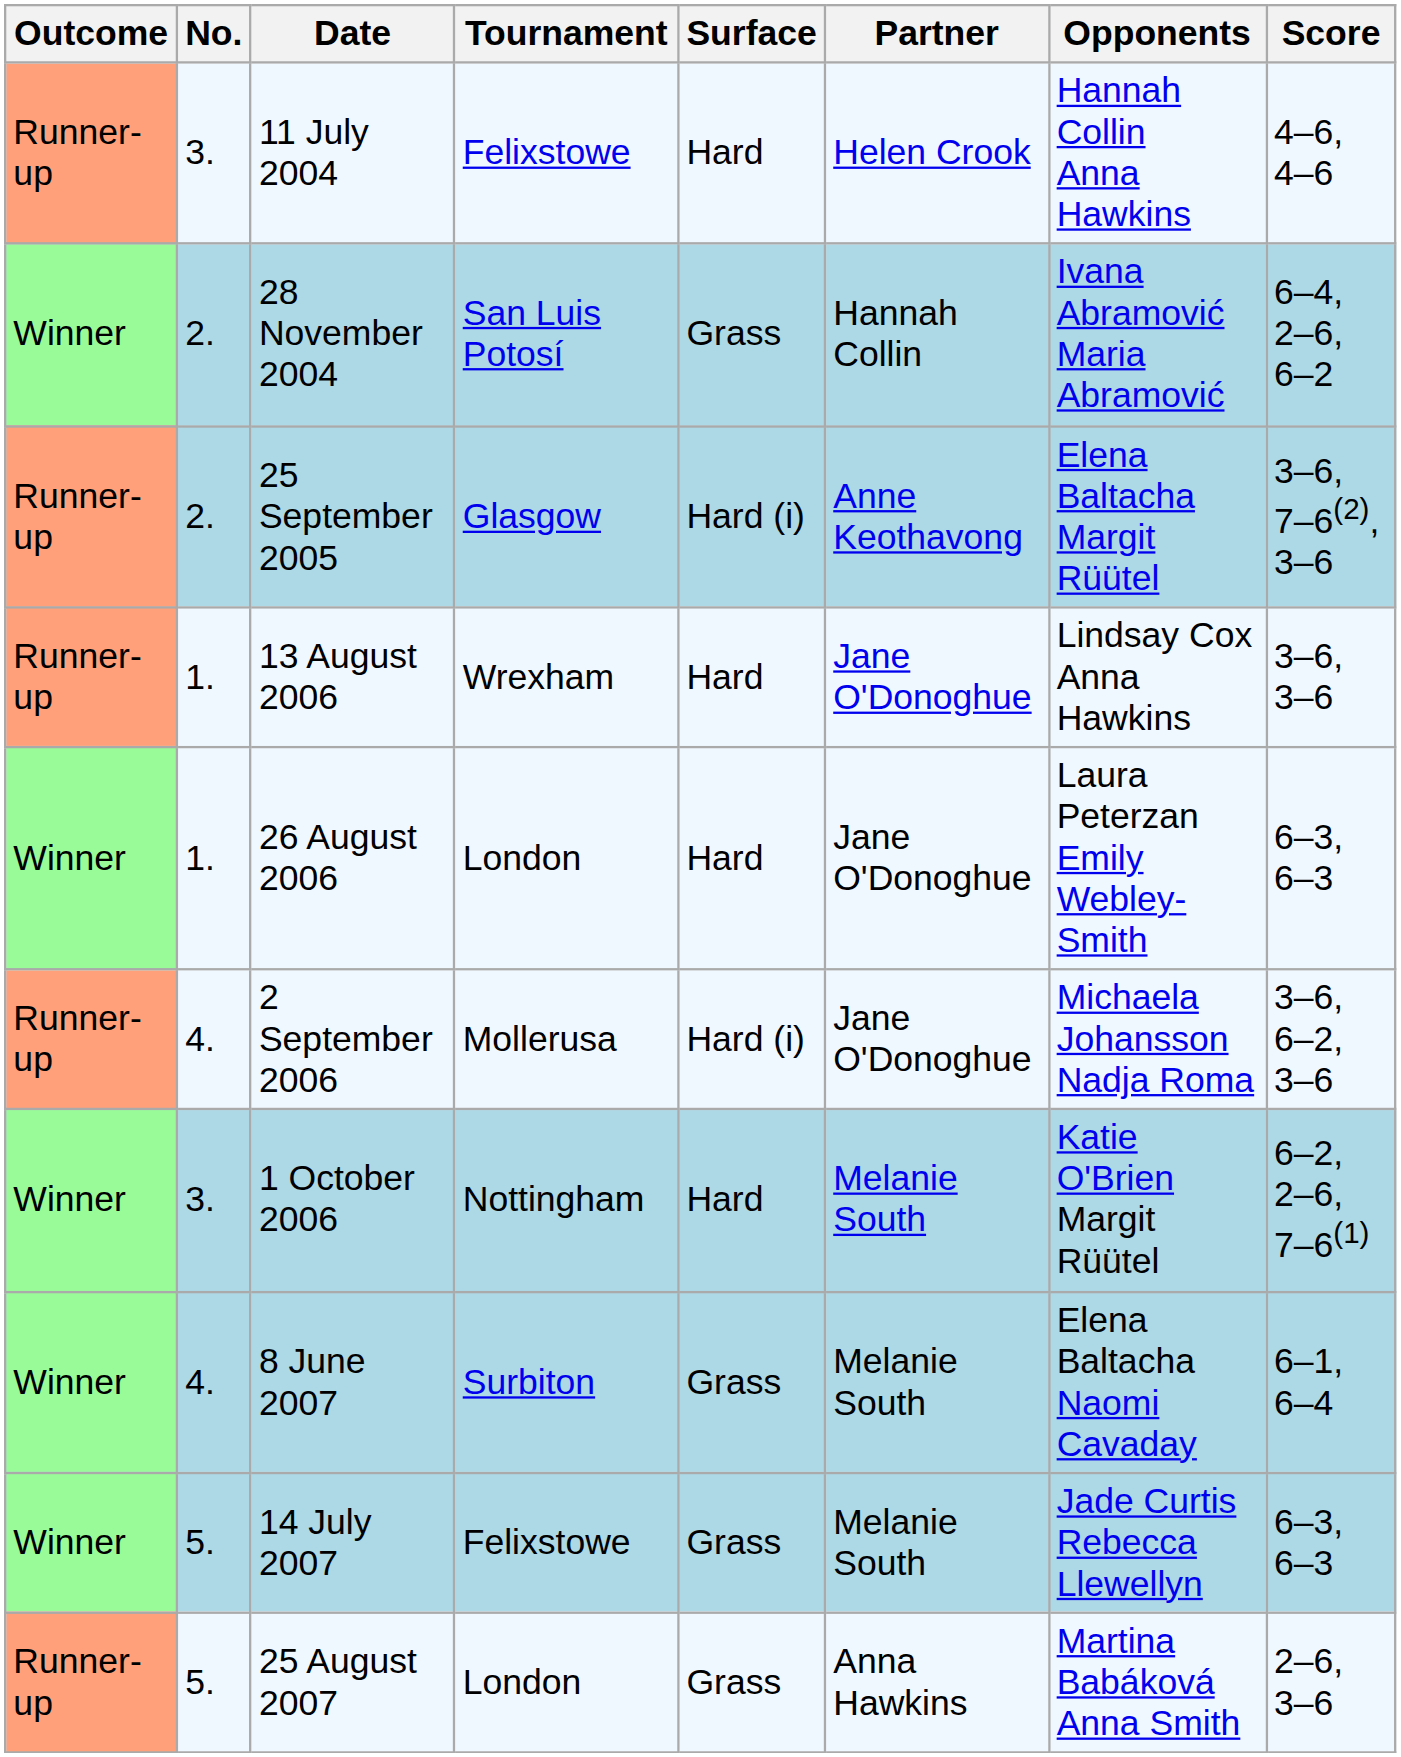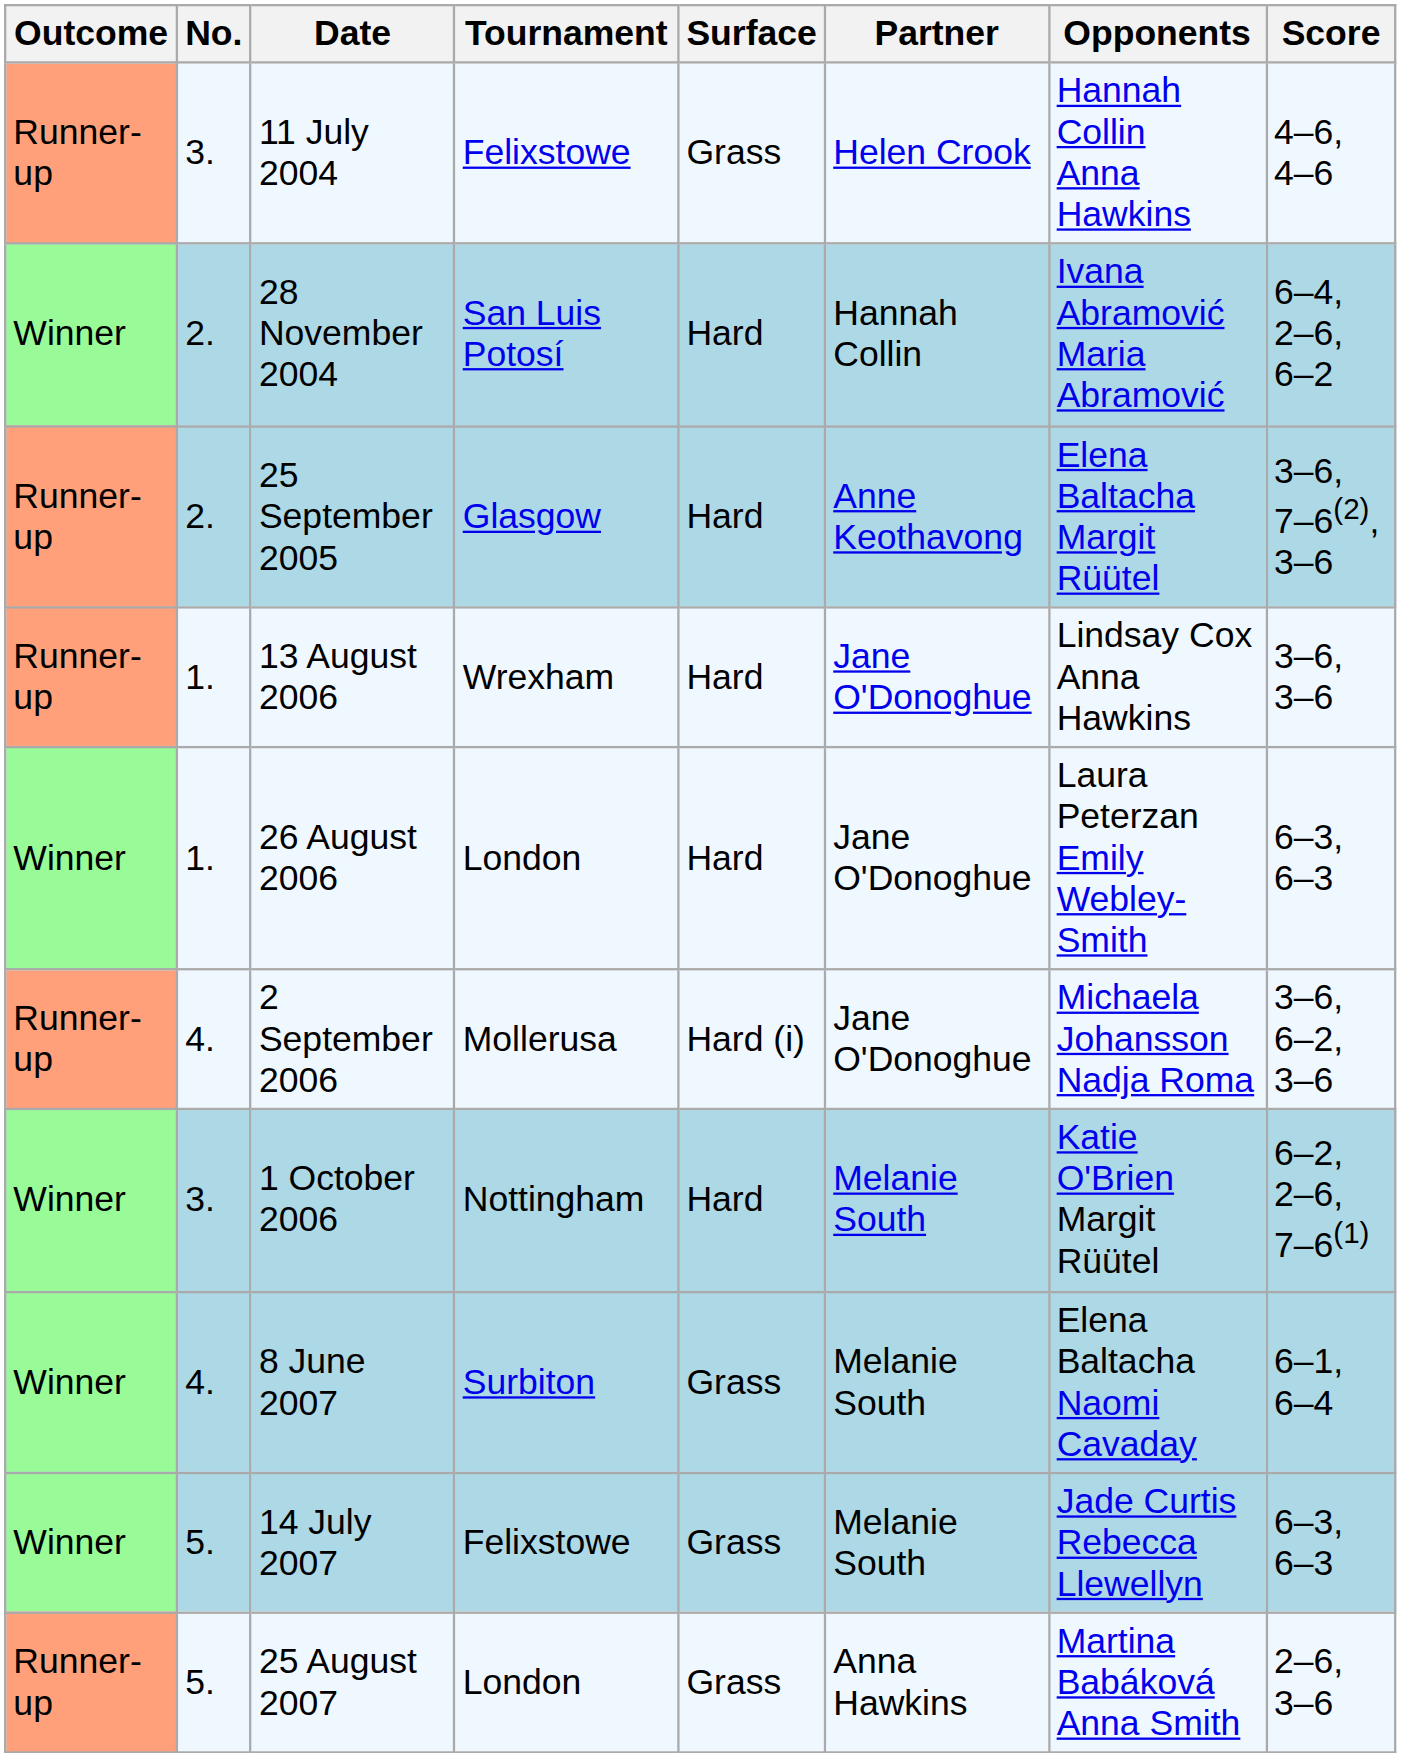 <table class="sortable wikitable" style=font-size:97%>
 <tr>
 <th>Outcome</th>
 <th>No.</th>
 <th>Date</th>
 <th>Tournament</th>
 <th>Surface</th>
 <th>Partner</th>
 <th>Opponents</th>
 <th>Score</th>
 </tr>
 <tr style="background:#f0f8ff;">
 <td bgcolor="FFA07A">Runner-up</td>
 <td>3.</td>
 <td>11 July 2004</td>
 <td><a href='#'>Felixstowe</a></td>
-<td>Hard</td>
+<td>Grass</td>
 <td> <a href='#'>Helen Crook</a></td>
 <td> <a href='#'>Hannah Collin</a> <br>  <a href='#'>Anna Hawkins</a></td>
 <td>4–6, 4–6</td>
 </tr>
 <tr style="background:lightblue;">
 <td bgcolor="98FB98">Winner</td>
 <td>2.</td>
 <td>28 November 2004</td>
 <td><a href='#'>San Luis Potosí</a></td>
-<td>Grass</td>
+<td>Hard</td>
 <td> Hannah Collin</td>
 <td> <a href='#'>Ivana Abramović</a> <br>  <a href='#'>Maria Abramović</a></td>
 <td>6–4, 2–6, 6–2</td>
 </tr>
 <tr style="background:lightblue;">
 <td bgcolor="FFA07A">Runner-up</td>
 <td>2.</td>
 <td>25 September 2005</td>
 <td><a href='#'>Glasgow</a></td>
-<td>Hard (i)</td>
+<td>Hard</td>
 <td> <a href='#'>Anne Keothavong</a></td>
 <td> <a href='#'>Elena Baltacha</a> <br>  <a href='#'>Margit Rüütel</a></td>
 <td>3–6, 7–6<sup>(2)</sup>, 3–6</td>
 </tr>
 <tr style="background:#f0f8ff;">
 <td bgcolor="FFA07A">Runner-up</td>
 <td>1.</td>
 <td>13 August 2006</td>
 <td>Wrexham</td>
 <td>Hard</td>
 <td> <a href='#'>Jane O'Donoghue</a></td>
 <td> Lindsay Cox <br>  Anna Hawkins</td>
 <td>3–6, 3–6</td>
 </tr>
 <tr style="background:#f0f8ff;">
 <td bgcolor="98FB98">Winner</td>
 <td>1.</td>
 <td>26 August 2006</td>
 <td>London</td>
 <td>Hard</td>
 <td> Jane O'Donoghue</td>
 <td> Laura Peterzan <br>  <a href='#'>Emily Webley-Smith</a></td>
 <td>6–3, 6–3</td>
 </tr>
 <tr style="background:#f0f8ff;">
 <td bgcolor="FFA07A">Runner-up</td>
 <td>4.</td>
 <td>2 September 2006</td>
 <td>Mollerusa</td>
 <td>Hard (i)</td>
 <td> Jane O'Donoghue</td>
 <td> <a href='#'>Michaela Johansson</a> <br>  <a href='#'>Nadja Roma</a></td>
 <td>3–6, 6–2, 3–6</td>
 </tr>
 <tr style="background:lightblue;">
 <td bgcolor="98FB98">Winner</td>
 <td>3.</td>
 <td>1 October 2006</td>
 <td>Nottingham</td>
 <td>Hard</td>
 <td> <a href='#'>Melanie South</a></td>
 <td> <a href='#'>Katie O'Brien</a> <br>  Margit Rüütel</td>
 <td>6–2, 2–6, 7–6<sup>(1)</sup></td>
 </tr>
 <tr style="background:lightblue;">
 <td bgcolor="98FB98">Winner</td>
 <td>4.</td>
 <td>8 June 2007</td>
 <td><a href='#'>Surbiton</a></td>
 <td>Grass</td>
 <td> Melanie South</td>
 <td> Elena Baltacha <br>  <a href='#'>Naomi Cavaday</a></td>
 <td>6–1, 6–4</td>
 </tr>
 <tr style="background:lightblue;">
 <td bgcolor="98FB98">Winner</td>
 <td>5.</td>
 <td>14 July 2007</td>
 <td>Felixstowe</td>
 <td>Grass</td>
 <td> Melanie South</td>
 <td> <a href='#'>Jade Curtis</a> <br>  <a href='#'>Rebecca Llewellyn</a></td>
 <td>6–3, 6–3</td>
 </tr>
 <tr style="background:#f0f8ff;">
 <td bgcolor="FFA07A">Runner-up</td>
 <td>5.</td>
 <td>25 August 2007</td>
 <td>London</td>
 <td>Grass</td>
 <td> Anna Hawkins</td>
 <td> <a href='#'>Martina Babáková</a> <br>  <a href='#'>Anna Smith</a></td>
 <td>2–6, 3–6</td>
 </tr>
 </table>
